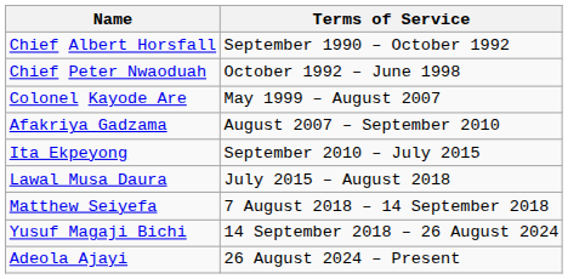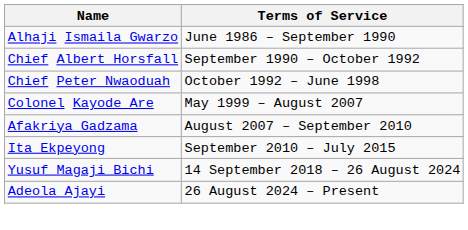 <table class="wikitable">
 <tr>
 <th>Name</th>
 <th>Terms of Service</th>
+</tr>
+<tr>
+<td><a href='#'>Alhaji</a> <a href='#'>Ismaila Gwarzo</a></td>
+<td>June 1986 – September 1990</td>
 </tr>
 <tr>
 <td><a href='#'>Chief</a> <a href='#'>Albert Horsfall</a></td>
 <td>September 1990 – October 1992</td>
 </tr>
 <tr>
 <td><a href='#'>Chief</a> <a href='#'>Peter Nwaoduah</a></td>
 <td>October 1992 – June 1998</td>
 </tr>
 <tr>
 <td><a href='#'>Colonel</a> <a href='#'>Kayode Are</a></td>
 <td>May 1999 – August 2007</td>
 </tr>
 <tr>
 <td><a href='#'>Afakriya Gadzama</a></td>
 <td>August 2007 – September 2010</td>
 </tr>
 <tr>
 <td><a href='#'>Ita Ekpeyong</a></td>
 <td>September 2010 – July 2015</td>
 </tr>
 <tr>
-<td><a href='#'>Lawal Musa Daura</a></td>
-<td>July 2015 – August 2018</td>
-</tr>
-<tr>
-<td><a href='#'>Matthew Seiyefa</a></td>
-<td>7 August 2018 – 14 September 2018</td>
-</tr>
-<tr>
 <td><a href='#'>Yusuf Magaji Bichi</a></td>
 <td>14 September 2018 – 26 August 2024</td>
 </tr>
 <tr>
 <td><a href='#'>Adeola Ajayi</a></td>
 <td>26 August 2024 – Present</td>
 </tr>
 </table>
